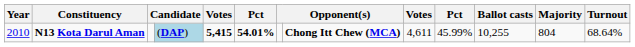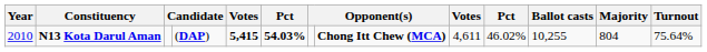 <table class="wikitable" style="margin:0.5em ; font-size:95%">
 <tr>
 <th>Year</th>
 <th>Constituency</th>
 <th colspan=2>Candidate</th>
 <th>Votes</th>
 <th>Pct</th>
 <th colspan=2>Opponent(s)</th>
 <th>Votes</th>
 <th>Pct</th>
 <th>Ballot casts</th>
 <th>Majority</th>
 <th>Turnout</th>
 </tr>
 <tr>
 <td><a href='#'>2010</a></td>
 <td><strong>N13 <a href='#'>Kota Darul Aman</a></strong></td>
 <td></td>
-<td style="background: lightblue;"> (<a href='#'><strong>DAP</strong></a>)</td>
+<td> (<a href='#'><strong>DAP</strong></a>)</td>
 <td align=right><strong>5,415</strong></td>
-<td><strong>54.01%</strong></td>
+<td><strong>54.03%</strong></td>
 <td></td>
 <td><strong>Chong Itt Chew (<a href='#'>MCA</a>)</strong></td>
 <td align=right>4,611</td>
-<td>45.99%</td>
+<td>46.02%</td>
 <td>10,255</td>
 <td>804</td>
-<td>68.64%</td>
+<td>75.64%</td>
 </tr>
 </table>
